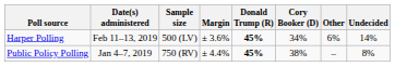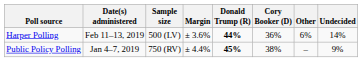 <table class="wikitable" style="font-size:90%;text-align:center;">
 <tr valign=bottom style="font-size:90%;">
 <th>Poll source</th>
 <th>Date(s)<br>administered</th>
 <th>Sample<br>size</th>
 <th>Margin<br></th>
 <th>Donald<br>Trump (R)</th>
 <th>Cory<br>Booker (D)</th>
 <th>Other</th>
 <th>Undecided</th>
 </tr>
 <tr>
 <td style="text-align:left;"><a href='#'>Harper Polling</a></td>
 <td>Feb 11–13, 2019</td>
 <td>500 (LV)</td>
 <td>± 3.6%</td>
-<td><strong>45%</strong></td>
-<td>34%</td>
+<td><strong>44%</strong></td>
+<td>36%</td>
 <td>6%</td>
 <td>14%</td>
 </tr>
 <tr>
 <td style="text-align:left;"><a href='#'>Public Policy Polling</a></td>
 <td>Jan 4–7, 2019</td>
 <td>750 (RV)</td>
 <td>± 4.4%</td>
 <td><strong>45%</strong></td>
 <td>38%</td>
 <td>–</td>
-<td>8%</td>
+<td>9%</td>
 </tr>
 </table>
